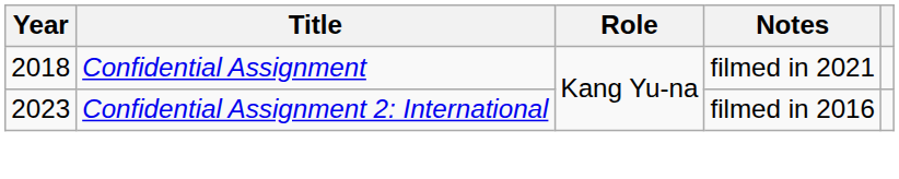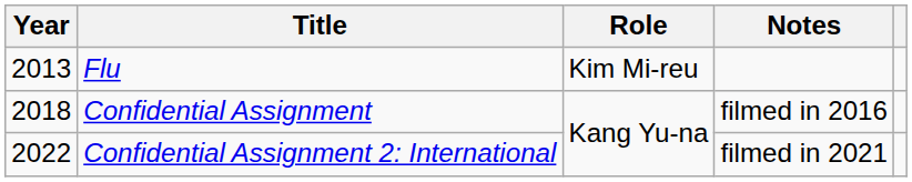 <table class="wikitable sortable">
 <tr>
 <th scope="col">Year</th>
 <th scope="col">Title</th>
 <th scope="col">Role</th>
 <th scope="col">Notes</th>
 <th scope="col" class="unsortable"></th>
 </tr>
 <tr>
+<td>2013</td>
+<td><a href='#'><em>Flu</em></a></td>
+<td>Kim Mi-reu</td>
+<td></td>
+<td></td>
+</tr>
+<tr>
 <td>2018</td>
 <td><em><a href='#'>Confidential Assignment</a></em></td>
 <td rowspan="2">Kang Yu-na</td>
+<td>filmed in 2016</td>
+<td></td>
+</tr>
+<tr>
+<td>2022</td>
+<td><em><a href='#'>Confidential Assignment 2: International</a></em></td>
 <td>filmed in 2021</td>
 <td></td>
 </tr>
-<tr>
-<td>2023</td>
-<td><em><a href='#'>Confidential Assignment 2: International</a></em></td>
-<td>filmed in 2016</td>
-<td></td>
-</tr>
 </table>
